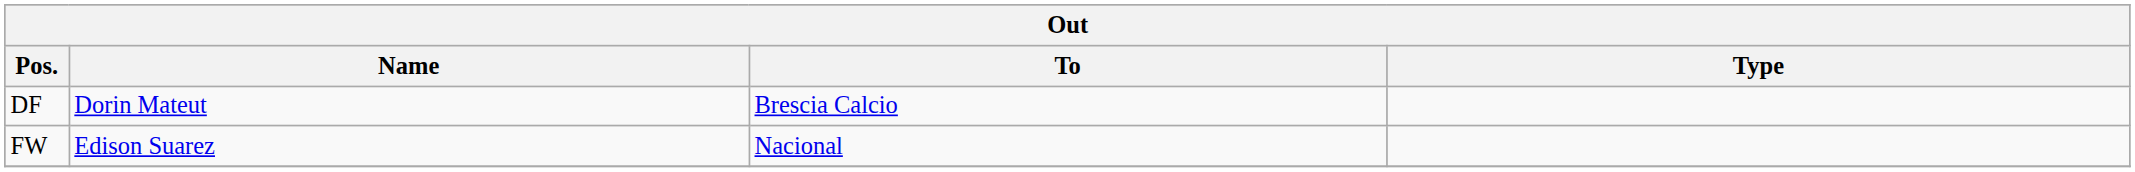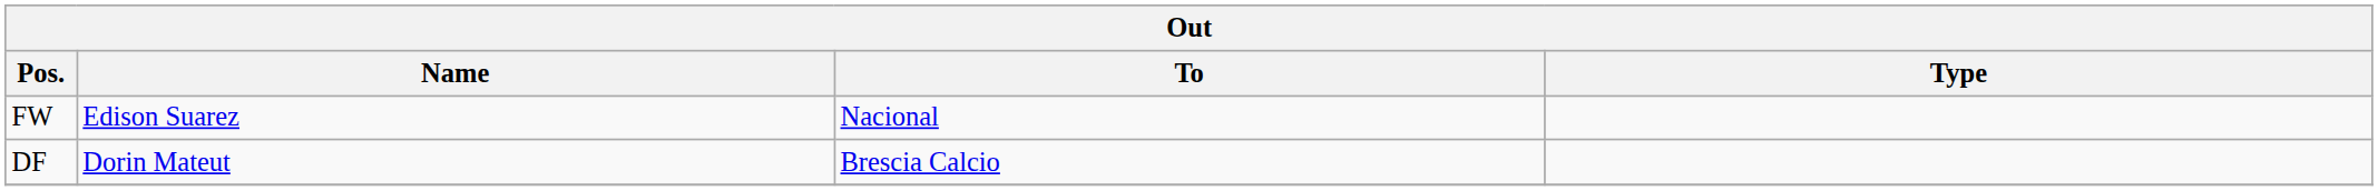 <table class="wikitable" style="font-size:90%;width:99%;">
 <tr>
 <th colspan="4">Out</th>
 </tr>
 <tr>
 <th width=3%>Pos.</th>
 <th width=32%>Name</th>
 <th width=30%>To</th>
 <th width=35%>Type</th>
 </tr>
 <tr>
+<td>FW</td>
+<td><a href='#'>Edison Suarez</a></td>
+<td><a href='#'>Nacional</a></td>
+<td></td>
+</tr>
+<tr>
 <td>DF</td>
 <td><a href='#'>Dorin Mateut</a></td>
 <td><a href='#'>Brescia Calcio</a></td>
 <td></td>
 </tr>
 <tr>
-<td>FW</td>
-<td><a href='#'>Edison Suarez</a></td>
-<td><a href='#'>Nacional</a></td>
-<td></td>
-</tr>
-<tr>
 </tr>
 </table>
